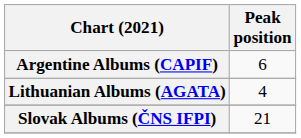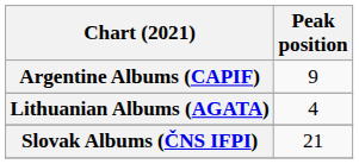 <table class="wikitable sortable plainrowheaders" style="text-align:center">
 <tr>
 <th scope="col">Chart (2021)</th>
 <th scope="col">Peak<br>position</th>
 </tr>
 <tr>
 <th scope="row">Argentine Albums (<a href='#'>CAPIF</a>)</th>
-<td>6</td>
+<td>9</td>
 </tr>
 <tr>
 </tr>
 <tr>
 </tr>
 <tr>
 </tr>
 <tr>
 </tr>
 <tr>
 </tr>
 <tr>
 </tr>
 <tr>
 </tr>
 <tr>
 </tr>
 <tr>
 </tr>
 <tr>
 </tr>
 <tr>
 </tr>
 <tr>
 </tr>
 <tr>
 </tr>
 <tr>
 </tr>
 <tr>
 </tr>
 <tr>
 </tr>
 <tr>
 <th scope="row">Lithuanian Albums (<a href='#'>AGATA</a>)</th>
 <td>4</td>
 </tr>
 <tr>
 </tr>
 <tr>
 </tr>
 <tr>
 </tr>
 <tr>
 </tr>
 <tr>
 </tr>
 <tr>
 <th scope="row">Slovak Albums (<a href='#'>ČNS IFPI</a>)</th>
 <td>21</td>
 </tr>
 <tr>
 </tr>
 <tr>
 </tr>
 <tr>
 </tr>
 <tr>
 </tr>
 <tr>
 </tr>
 <tr>
 </tr>
 <tr>
 </tr>
 </table>
